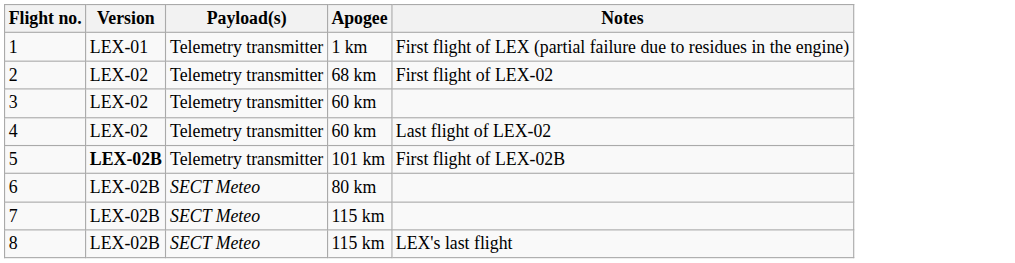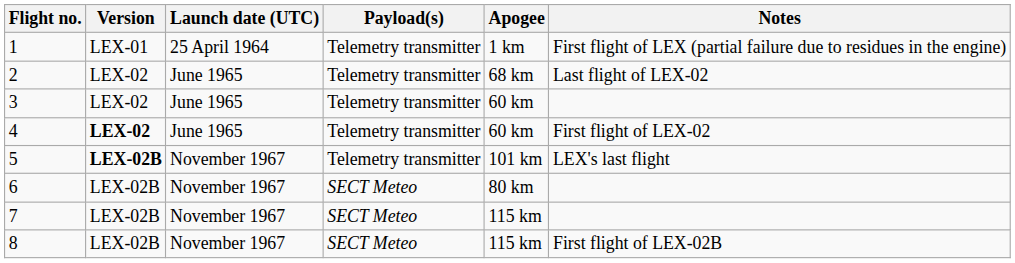 <table class="wikitable sortable">
 <tr>
 <th>Flight no.</th>
 <th>Version</th>
+<th>Launch date (UTC)</th>
 <th>Payload(s)</th>
 <th>Apogee</th>
 <th>Notes</th>
 </tr>
 <tr>
 <td>1</td>
 <td>LEX-01</td>
+<td>25 April 1964</td>
 <td>Telemetry transmitter</td>
 <td>1 km</td>
 <td>First flight of LEX (partial failure due to residues in the engine)</td>
 </tr>
 <tr>
 <td>2</td>
 <td>LEX-02</td>
+<td>June 1965</td>
 <td>Telemetry transmitter</td>
 <td>68 km</td>
-<td>First flight of LEX-02</td>
+<td>Last flight of LEX-02</td>
 </tr>
 <tr>
 <td>3</td>
 <td>LEX-02</td>
+<td>June 1965</td>
 <td>Telemetry transmitter</td>
 <td>60 km</td>
 <td></td>
 </tr>
 <tr>
 <td>4</td>
-<td>LEX-02</td>
+<td><strong>LEX-02</strong></td>
+<td>June 1965</td>
 <td>Telemetry transmitter</td>
 <td>60 km</td>
-<td>Last flight of LEX-02</td>
+<td>First flight of LEX-02</td>
 </tr>
 <tr>
 <td>5</td>
 <td><strong>LEX-02B</strong></td>
+<td>November 1967</td>
 <td>Telemetry transmitter</td>
 <td>101 km</td>
-<td>First flight of LEX-02B</td>
+<td>LEX's last flight</td>
 </tr>
 <tr>
 <td>6</td>
 <td>LEX-02B</td>
+<td>November 1967</td>
 <td><em>SECT Meteo</em></td>
 <td>80 km</td>
 <td></td>
 </tr>
 <tr>
 <td>7</td>
 <td>LEX-02B</td>
+<td>November 1967</td>
 <td><em>SECT Meteo</em></td>
 <td>115 km</td>
 <td></td>
 </tr>
 <tr>
 <td>8</td>
 <td>LEX-02B</td>
+<td>November 1967</td>
 <td><em>SECT Meteo</em></td>
 <td>115 km</td>
-<td>LEX's last flight</td>
+<td>First flight of LEX-02B</td>
 </tr>
 </table>
